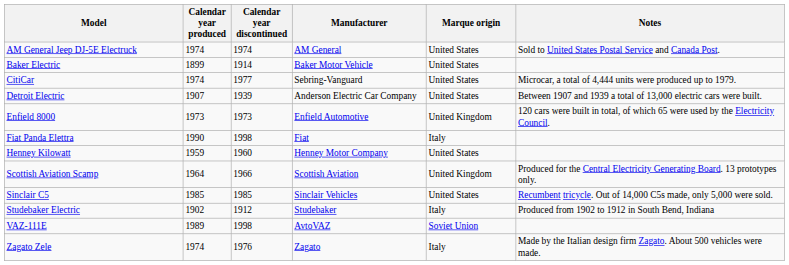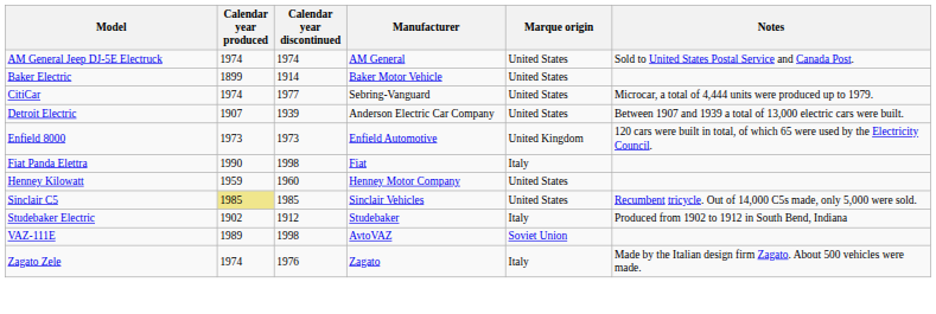 <table class="wikitable sortable " width="95%" style="font-size:90%">
 <tr>
 <th width="20%">Model</th>
 <th width="5%">Calendar year produced</th>
 <th width="5%">Calendar year discontinued</th>
 <th width="15%">Manufacturer</th>
 <th width="10%">Marque origin</th>
 <th width="30%">Notes</th>
 </tr>
 <tr>
 <td><a href='#'>AM General Jeep DJ-5E Electruck</a></td>
 <td>1974</td>
 <td>1974</td>
 <td><a href='#'>AM General</a></td>
 <td>United States</td>
 <td>Sold to <a href='#'>United States Postal Service</a> and <a href='#'>Canada Post</a>.</td>
 </tr>
 <tr>
 <td><a href='#'>Baker Electric</a></td>
 <td>1899</td>
 <td>1914</td>
 <td><a href='#'>Baker Motor Vehicle</a></td>
 <td>United States</td>
 <td></td>
 </tr>
 <tr>
 <td><a href='#'>CitiCar</a></td>
 <td>1974</td>
 <td>1977</td>
 <td>Sebring-Vanguard</td>
 <td>United States</td>
 <td>Microcar, a total of 4,444 units were produced up to 1979.</td>
 </tr>
 <tr>
 <td><a href='#'>Detroit Electric</a></td>
 <td>1907</td>
 <td>1939</td>
 <td>Anderson Electric Car Company</td>
 <td>United States</td>
 <td>Between 1907 and 1939 a total of 13,000 electric cars were built.</td>
 </tr>
 <tr>
 <td><a href='#'>Enfield 8000</a></td>
 <td>1973</td>
 <td>1973</td>
 <td><a href='#'>Enfield Automotive</a></td>
 <td>United Kingdom</td>
 <td>120 cars were built in total, of which 65 were used by the <a href='#'>Electricity Council</a>.</td>
 </tr>
 <tr>
 <td><a href='#'>Fiat Panda Elettra</a></td>
 <td>1990</td>
 <td>1998</td>
 <td><a href='#'>Fiat</a></td>
 <td>Italy</td>
 <td></td>
 </tr>
 <tr>
 <td><a href='#'>Henney Kilowatt</a></td>
 <td>1959</td>
 <td>1960</td>
 <td><a href='#'>Henney Motor Company</a></td>
 <td>United States</td>
 <td></td>
 </tr>
 <tr>
-<td><a href='#'>Scottish Aviation Scamp</a></td>
-<td>1964</td>
-<td>1966</td>
-<td><a href='#'>Scottish Aviation</a></td>
-<td>United Kingdom</td>
-<td>Produced for the <a href='#'>Central Electricity Generating Board</a>. 13 prototypes only.</td>
-</tr>
-<tr>
 <td><a href='#'>Sinclair C5</a></td>
-<td>1985</td>
+<td style="background: khaki;">1985</td>
 <td>1985</td>
 <td><a href='#'>Sinclair Vehicles</a></td>
 <td>United States</td>
 <td><a href='#'>Recumbent</a> <a href='#'>tricycle</a>. Out of 14,000 C5s made, only 5,000 were sold.</td>
 </tr>
 <tr>
 <td><a href='#'>Studebaker Electric</a></td>
 <td>1902</td>
 <td>1912</td>
 <td><a href='#'>Studebaker</a></td>
 <td>Italy</td>
 <td>Produced from 1902 to 1912 in South Bend, Indiana</td>
 </tr>
 <tr>
 <td><a href='#'>VAZ-111E</a></td>
 <td>1989</td>
 <td>1998</td>
 <td><a href='#'>AvtoVAZ</a></td>
 <td><a href='#'>Soviet Union</a></td>
 <td></td>
 </tr>
 <tr>
 <td><a href='#'>Zagato Zele</a></td>
 <td>1974</td>
 <td>1976</td>
 <td><a href='#'>Zagato</a></td>
 <td>Italy</td>
 <td>Made by the Italian design firm <a href='#'>Zagato</a>. About 500 vehicles were made.</td>
 </tr>
 </table>
